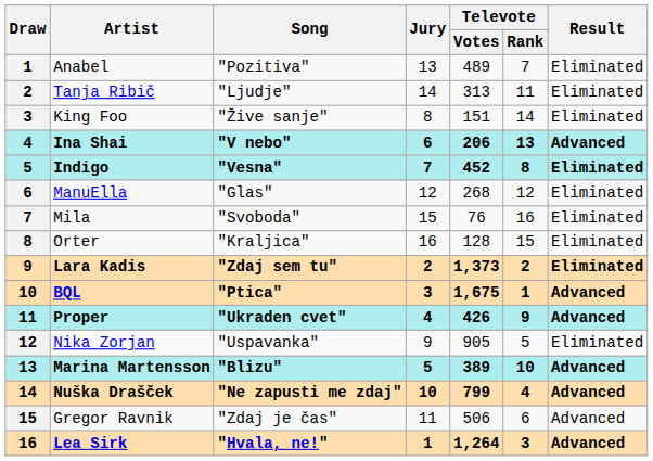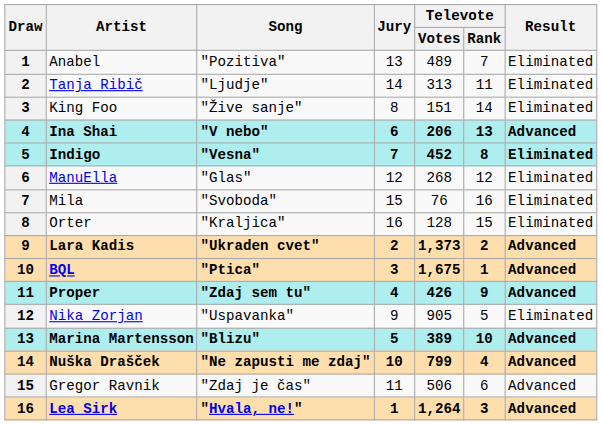 <table class="sortable wikitable plainrowheaders" style="margin: 1em auto 1em auto; text-align:center;">
 <tr>
 <th rowspan="2">Draw</th>
 <th rowspan="2">Artist</th>
 <th rowspan="2">Song</th>
 <th rowspan="2">Jury</th>
 <th colspan="2">Televote</th>
 <th rowspan="2">Result</th>
 </tr>
 <tr>
 <th>Votes</th>
 <th>Rank</th>
 </tr>
 <tr>
 <th scope="row" style="text-align:center;">1</th>
 <td align="left">Anabel</td>
 <td align="left">"Pozitiva"</td>
 <td>13</td>
 <td>489</td>
 <td>7</td>
 <td align="left">Eliminated</td>
 </tr>
 <tr>
 <th scope="row" style="text-align:center;">2</th>
 <td align="left"><a href='#'>Tanja Ribič</a></td>
 <td align="left">"Ljudje"</td>
 <td>14</td>
 <td>313</td>
 <td>11</td>
 <td align="left">Eliminated</td>
 </tr>
 <tr>
 <th scope="row" style="text-align:center;">3</th>
 <td align="left">King Foo</td>
 <td align="left">"Žive sanje"</td>
 <td>8</td>
 <td>151</td>
 <td>14</td>
 <td align="left">Eliminated</td>
 </tr>
 <tr style="font-weight:bold; background:paleturquoise;">
 <th scope="row" style="font-weight:bold; background:paleturquoise; text-align:center;">4</th>
 <td align="left">Ina Shai</td>
 <td align="left">"V nebo"</td>
 <td>6</td>
 <td>206</td>
 <td>13</td>
 <td align="left">Advanced</td>
 </tr>
 <tr style="font-weight:bold; background:paleturquoise;">
 <th scope="row" style="font-weight:bold; background:paleturquoise; text-align:center;">5</th>
 <td align="left">Indigo</td>
 <td align="left">"Vesna"</td>
 <td>7</td>
 <td>452</td>
 <td>8</td>
 <td align="left">Eliminated</td>
 </tr>
 <tr>
 <th scope="row" style="text-align:center;">6</th>
 <td align="left"><a href='#'>ManuElla</a></td>
 <td align="left">"Glas"</td>
 <td>12</td>
 <td>268</td>
 <td>12</td>
 <td align="left">Eliminated</td>
 </tr>
 <tr>
 <th scope="row" style="text-align:center;">7</th>
 <td align="left">Mila</td>
 <td align="left">"Svoboda"</td>
 <td>15</td>
 <td>76</td>
 <td>16</td>
 <td align="left">Eliminated</td>
 </tr>
 <tr>
 <th scope="row" style="text-align:center;">8</th>
 <td align="left">Orter</td>
 <td align="left">"Kraljica"</td>
 <td>16</td>
 <td>128</td>
 <td>15</td>
 <td align="left">Eliminated</td>
 </tr>
 <tr style="font-weight:bold; background:navajowhite;">
 <th scope="row" style="font-weight:bold; background:navajowhite; text-align:center;">9</th>
 <td align="left">Lara Kadis</td>
-<td align="left">"Zdaj sem tu"</td>
+<td align="left">"Ukraden cvet"</td>
 <td>2</td>
 <td>1,373</td>
 <td>2</td>
-<td align="left">Eliminated</td>
+<td align="left">Advanced</td>
 </tr>
 <tr style="font-weight:bold; background:navajowhite;">
 <th scope="row" style="font-weight:bold; background:navajowhite; text-align:center;">10</th>
 <td align="left"><a href='#'>BQL</a></td>
 <td align="left">"Ptica"</td>
 <td>3</td>
 <td>1,675</td>
 <td>1</td>
 <td align="left">Advanced</td>
 </tr>
 <tr style="font-weight:bold; background:paleturquoise;">
 <th scope="row" style="font-weight:bold; background:paleturquoise; text-align:center;">11</th>
 <td align="left">Proper</td>
-<td align="left">"Ukraden cvet"</td>
+<td align="left">"Zdaj sem tu"</td>
 <td>4</td>
 <td>426</td>
 <td>9</td>
 <td align="left">Advanced</td>
 </tr>
 <tr>
 <th scope="row" style="text-align:center;">12</th>
 <td align="left"><a href='#'>Nika Zorjan</a></td>
 <td align="left">"Uspavanka"</td>
 <td>9</td>
 <td>905</td>
 <td>5</td>
 <td align="left">Eliminated</td>
 </tr>
 <tr style="font-weight:bold; background:paleturquoise;">
 <th scope="row" style="font-weight:bold; background:paleturquoise; text-align:center;">13</th>
 <td align="left">Marina Martensson</td>
 <td align="left">"Blizu"</td>
 <td>5</td>
 <td>389</td>
 <td>10</td>
 <td align="left">Advanced</td>
 </tr>
 <tr style="font-weight:bold; background:navajowhite;">
 <th scope="row" style="font-weight:bold; background:navajowhite; text-align:center;">14</th>
 <td align="left">Nuška Drašček</td>
 <td align="left">"Ne zapusti me zdaj"</td>
 <td>10</td>
 <td>799</td>
 <td>4</td>
 <td align="left">Advanced</td>
 </tr>
 <tr>
 <th scope="row" style="text-align:center;">15</th>
 <td align="left">Gregor Ravnik</td>
 <td align="left">"Zdaj je čas"</td>
 <td>11</td>
 <td>506</td>
 <td>6</td>
 <td align="left">Advanced</td>
 </tr>
 <tr style="font-weight:bold; background:navajowhite;">
 <th scope="row" style="font-weight:bold; background:navajowhite; text-align:center;">16</th>
 <td align="left"><a href='#'>Lea Sirk</a></td>
 <td align="left">"<a href='#'>Hvala, ne!</a>"</td>
 <td>1</td>
 <td>1,264</td>
 <td>3</td>
 <td align="left">Advanced</td>
 </tr>
 </table>
